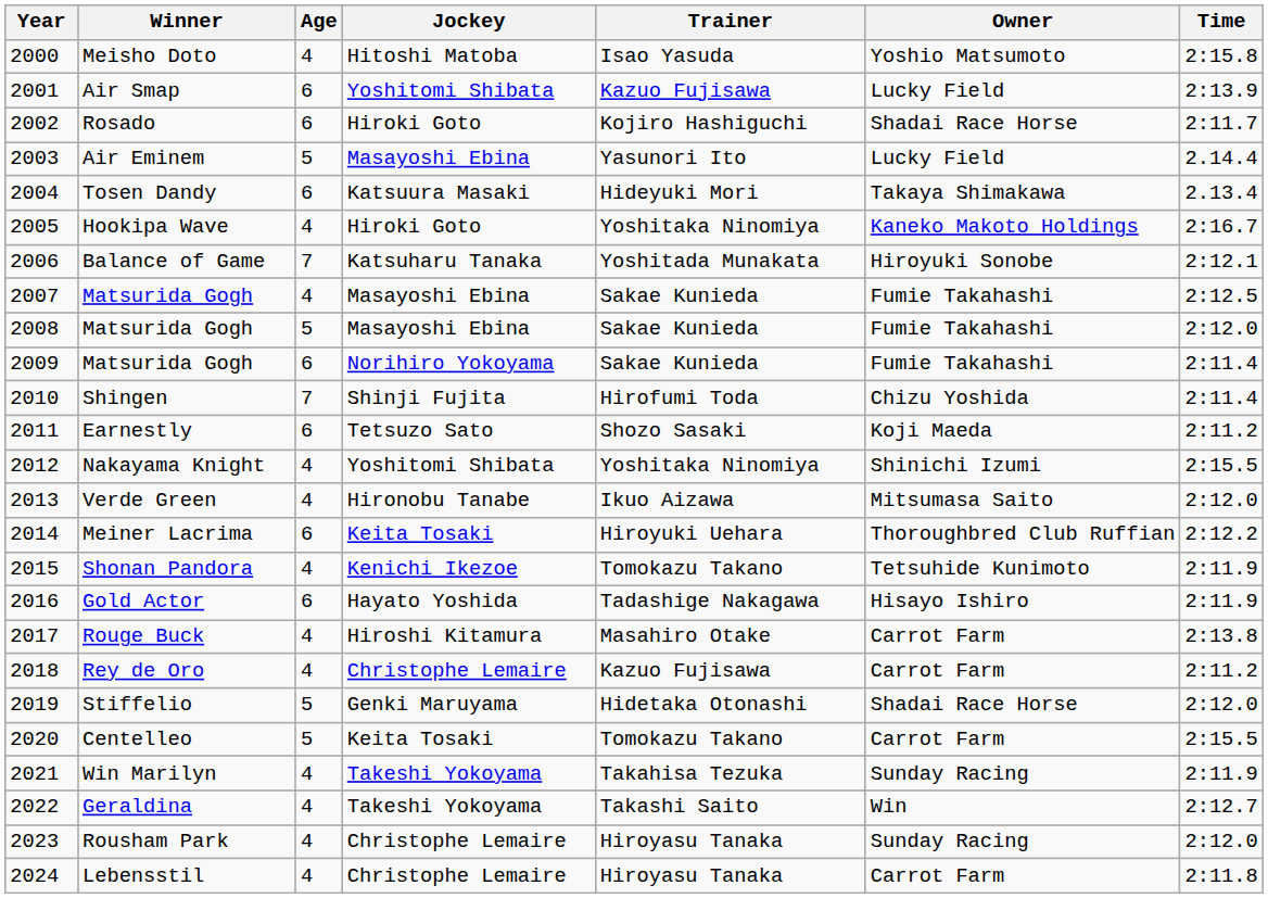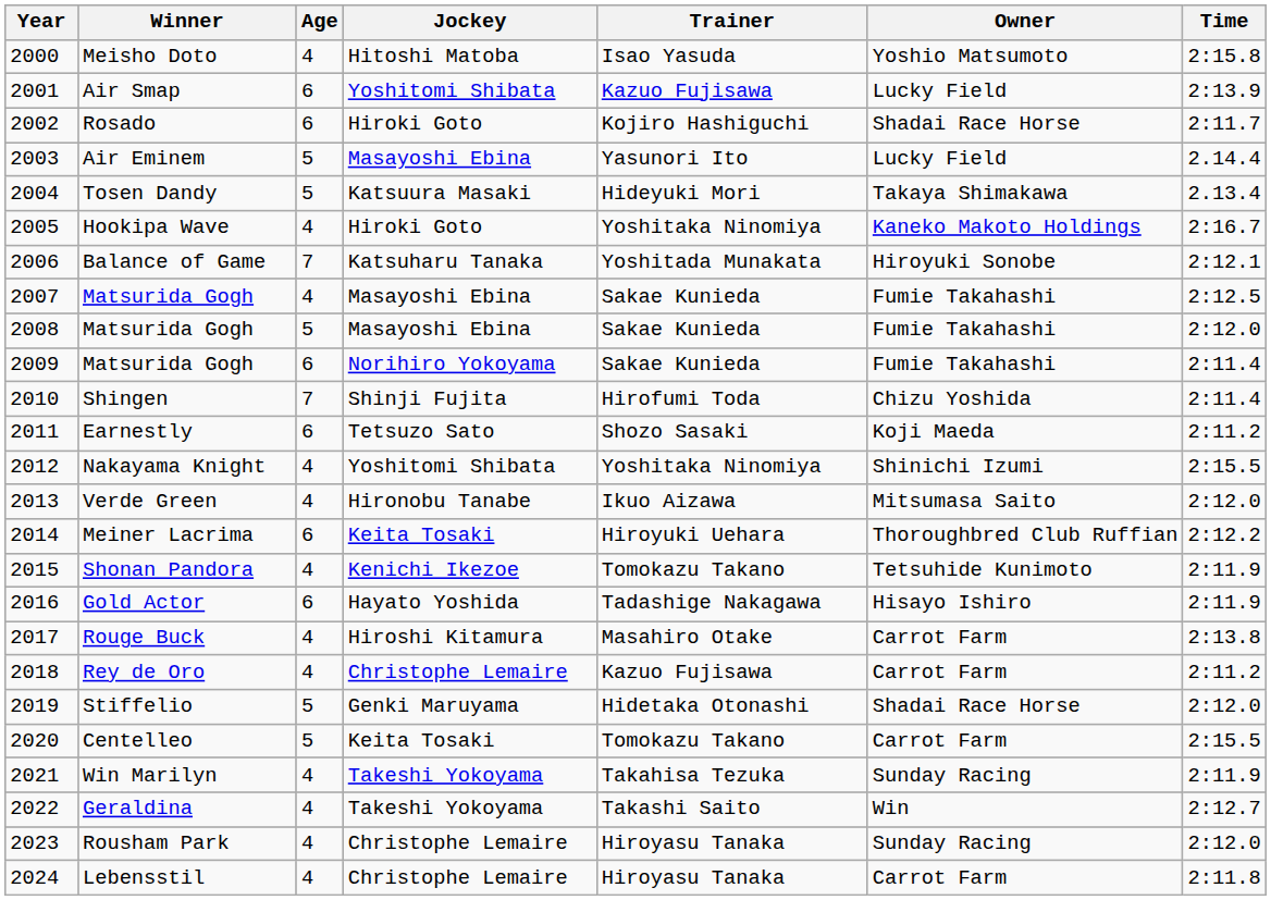 <table class="wikitable sortable" style="font-size:90%">
 <tr>
 <th width="36px">Year<br></th>
 <th width="120px">Winner<br></th>
 <th>Age<br></th>
 <th width="140px">Jockey<br></th>
 <th width="150px">Trainer<br></th>
 <th>Owner</th>
 <th>Time<br></th>
 </tr>
 <tr>
 <td>2000</td>
 <td>Meisho Doto</td>
 <td>4</td>
 <td>Hitoshi Matoba</td>
 <td>Isao Yasuda</td>
 <td>Yoshio Matsumoto</td>
 <td>2:15.8</td>
 </tr>
 <tr>
 <td>2001</td>
 <td>Air Smap</td>
 <td>6</td>
 <td><a href='#'>Yoshitomi Shibata</a></td>
 <td><a href='#'>Kazuo Fujisawa</a></td>
 <td>Lucky Field</td>
 <td>2:13.9</td>
 </tr>
 <tr>
 <td>2002</td>
 <td>Rosado</td>
 <td>6</td>
 <td>Hiroki Goto</td>
 <td>Kojiro Hashiguchi</td>
 <td>Shadai Race Horse</td>
 <td>2:11.7</td>
 </tr>
 <tr>
 <td>2003</td>
 <td>Air Eminem</td>
 <td>5</td>
 <td><a href='#'>Masayoshi Ebina</a></td>
 <td>Yasunori Ito</td>
 <td>Lucky Field</td>
 <td>2.14.4</td>
 </tr>
 <tr>
 <td>2004</td>
 <td>Tosen Dandy</td>
-<td>6</td>
+<td>5</td>
 <td>Katsuura Masaki</td>
 <td>Hideyuki Mori</td>
 <td>Takaya Shimakawa</td>
 <td>2.13.4</td>
 </tr>
 <tr>
 <td>2005</td>
 <td>Hookipa Wave</td>
 <td>4</td>
 <td>Hiroki Goto</td>
 <td>Yoshitaka Ninomiya</td>
 <td><a href='#'>Kaneko Makoto Holdings</a></td>
 <td>2:16.7</td>
 </tr>
 <tr>
 <td>2006</td>
 <td>Balance of Game</td>
 <td>7</td>
 <td>Katsuharu Tanaka</td>
 <td>Yoshitada Munakata</td>
 <td>Hiroyuki Sonobe</td>
 <td>2:12.1</td>
 </tr>
 <tr>
 <td>2007</td>
 <td><a href='#'>Matsurida Gogh</a></td>
 <td>4</td>
 <td>Masayoshi Ebina</td>
 <td>Sakae Kunieda</td>
 <td>Fumie Takahashi</td>
 <td>2:12.5</td>
 </tr>
 <tr>
 <td>2008</td>
 <td>Matsurida Gogh</td>
 <td>5</td>
 <td>Masayoshi Ebina</td>
 <td>Sakae Kunieda</td>
 <td>Fumie Takahashi</td>
 <td>2:12.0</td>
 </tr>
 <tr>
 <td>2009</td>
 <td>Matsurida Gogh</td>
 <td>6</td>
 <td><a href='#'>Norihiro Yokoyama</a></td>
 <td>Sakae Kunieda</td>
 <td>Fumie Takahashi</td>
 <td>2:11.4</td>
 </tr>
 <tr>
 <td>2010</td>
 <td>Shingen</td>
 <td>7</td>
 <td>Shinji Fujita</td>
 <td>Hirofumi Toda</td>
 <td>Chizu Yoshida</td>
 <td>2:11.4</td>
 </tr>
 <tr>
 <td>2011</td>
 <td>Earnestly</td>
 <td>6</td>
 <td>Tetsuzo Sato</td>
 <td>Shozo Sasaki</td>
 <td>Koji Maeda</td>
 <td>2:11.2</td>
 </tr>
 <tr>
 <td>2012</td>
 <td>Nakayama Knight</td>
 <td>4</td>
 <td>Yoshitomi Shibata</td>
 <td>Yoshitaka Ninomiya</td>
 <td>Shinichi Izumi</td>
 <td>2:15.5</td>
 </tr>
 <tr>
 <td>2013</td>
 <td>Verde Green</td>
 <td>4</td>
 <td>Hironobu Tanabe</td>
 <td>Ikuo Aizawa</td>
 <td>Mitsumasa Saito</td>
 <td>2:12.0</td>
 </tr>
 <tr>
 <td>2014</td>
 <td>Meiner Lacrima</td>
 <td>6</td>
 <td><a href='#'>Keita Tosaki</a></td>
 <td>Hiroyuki Uehara</td>
 <td>Thoroughbred Club Ruffian</td>
 <td>2:12.2</td>
 </tr>
 <tr>
 <td>2015</td>
 <td><a href='#'>Shonan Pandora</a></td>
 <td>4</td>
 <td><a href='#'>Kenichi Ikezoe</a></td>
 <td>Tomokazu Takano</td>
 <td>Tetsuhide Kunimoto</td>
 <td>2:11.9</td>
 </tr>
 <tr>
 <td>2016</td>
 <td><a href='#'>Gold Actor</a></td>
 <td>6</td>
 <td>Hayato Yoshida</td>
 <td>Tadashige Nakagawa</td>
 <td>Hisayo Ishiro</td>
 <td>2:11.9</td>
 </tr>
 <tr>
 <td>2017</td>
 <td><a href='#'>Rouge Buck</a></td>
 <td>4</td>
 <td>Hiroshi Kitamura</td>
 <td>Masahiro Otake</td>
 <td>Carrot Farm</td>
 <td>2:13.8</td>
 </tr>
 <tr>
 <td>2018</td>
 <td><a href='#'>Rey de Oro</a></td>
 <td>4</td>
 <td><a href='#'>Christophe Lemaire</a></td>
 <td>Kazuo Fujisawa</td>
 <td>Carrot Farm</td>
 <td>2:11.2</td>
 </tr>
 <tr>
 <td>2019</td>
 <td>Stiffelio</td>
 <td>5</td>
 <td>Genki Maruyama</td>
 <td>Hidetaka Otonashi</td>
 <td>Shadai Race Horse</td>
 <td>2:12.0</td>
 </tr>
 <tr>
 <td>2020</td>
 <td>Centelleo</td>
 <td>5</td>
 <td>Keita Tosaki</td>
 <td>Tomokazu Takano</td>
 <td>Carrot Farm</td>
 <td>2:15.5</td>
 </tr>
 <tr>
 <td>2021</td>
 <td>Win Marilyn</td>
 <td>4</td>
 <td><a href='#'>Takeshi Yokoyama</a></td>
 <td>Takahisa Tezuka</td>
 <td>Sunday Racing</td>
 <td>2:11.9</td>
 </tr>
 <tr>
 <td>2022</td>
 <td><a href='#'>Geraldina</a></td>
 <td>4</td>
 <td>Takeshi Yokoyama</td>
 <td>Takashi Saito</td>
 <td>Win</td>
 <td>2:12.7</td>
 </tr>
 <tr>
 <td>2023</td>
 <td>Rousham Park</td>
 <td>4</td>
 <td>Christophe Lemaire</td>
 <td>Hiroyasu Tanaka</td>
 <td>Sunday Racing</td>
 <td>2:12.0</td>
 </tr>
 <tr>
 <td>2024</td>
 <td>Lebensstil</td>
 <td>4</td>
 <td>Christophe Lemaire</td>
 <td>Hiroyasu Tanaka</td>
 <td>Carrot Farm</td>
 <td>2:11.8</td>
 </tr>
 </table>
